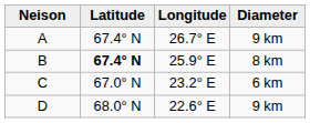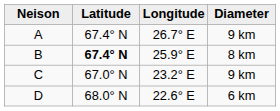 <table class="wikitable">
 <tr>
 <th width="25%" style="background:#eeeeee;">Neison</th>
 <th width="25%" style="background:#eeeeee;">Latitude</th>
 <th width="25%" style="background:#eeeeee;">Longitude</th>
 <th width="25%" style="background:#eeeeee;">Diameter</th>
 </tr>
 <tr>
 <td align="center">A</td>
 <td align="center">67.4° N</td>
 <td align="center">26.7° E</td>
 <td align="center">9 km</td>
 </tr>
 <tr>
 <td align="center">B</td>
 <td align="center"><strong>67.4° N</strong></td>
 <td align="center">25.9° E</td>
 <td align="center">8 km</td>
 </tr>
 <tr>
 <td align="center">C</td>
 <td align="center">67.0° N</td>
 <td align="center">23.2° E</td>
-<td align="center">6 km</td>
+<td align="center">9 km</td>
 </tr>
 <tr>
 <td align="center">D</td>
 <td align="center">68.0° N</td>
 <td align="center">22.6° E</td>
-<td align="center">9 km</td>
+<td align="center">6 km</td>
 </tr>
 </table>
